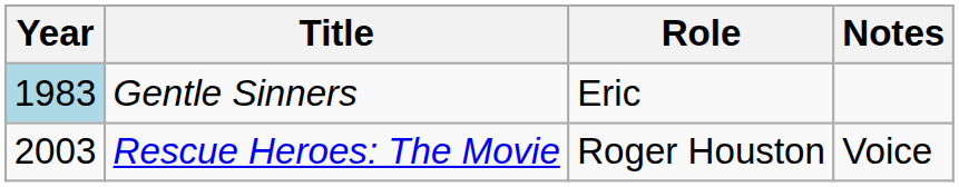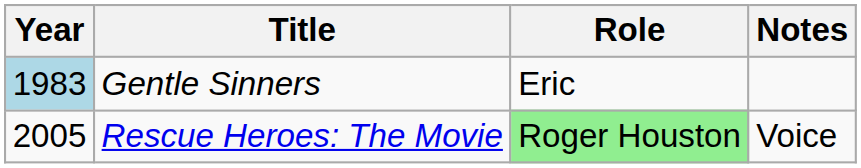 <table class="wikitable sortable">
 <tr>
 <th>Year</th>
 <th>Title</th>
 <th>Role</th>
 <th>Notes</th>
 </tr>
 <tr>
 <td style="background: lightblue;">1983</td>
 <td><em>Gentle Sinners</em></td>
 <td>Eric</td>
 <td></td>
 </tr>
 <tr>
-<td>2003</td>
+<td>2005</td>
 <td><em><a href='#'>Rescue Heroes: The Movie</a></em></td>
-<td>Roger Houston</td>
+<td style="background: lightgreen;">Roger Houston</td>
 <td>Voice</td>
 </tr>
 </table>
